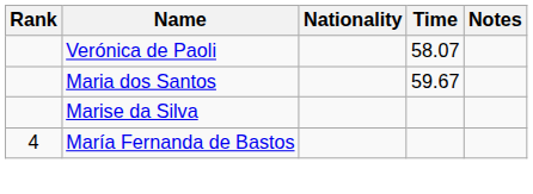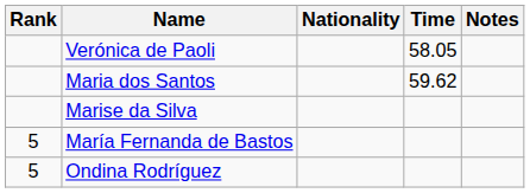 <table class="wikitable sortable" style="text-align:center">
 <tr>
 <th>Rank</th>
 <th>Name</th>
 <th>Nationality</th>
 <th>Time</th>
 <th>Notes</th>
 </tr>
 <tr>
 <td></td>
 <td align=left><a href='#'>Verónica de Paoli</a></td>
 <td align=left></td>
-<td>58.07</td>
+<td>58.05</td>
 <td></td>
 </tr>
 <tr>
 <td></td>
 <td align=left><a href='#'>Maria dos Santos</a></td>
 <td align=left></td>
-<td>59.67</td>
+<td>59.62</td>
 <td></td>
 </tr>
 <tr>
 <td></td>
 <td align=left><a href='#'>Marise da Silva</a></td>
 <td align=left></td>
 <td></td>
 <td></td>
 </tr>
 <tr>
-<td>4</td>
+<td>5</td>
 <td align=left><a href='#'>María Fernanda de Bastos</a></td>
 <td align=left></td>
 <td></td>
 <td></td>
 </tr>
+<tr>
+<td>5</td>
+<td align=left><a href='#'>Ondina Rodríguez</a></td>
+<td align=left></td>
+<td></td>
+<td></td>
+</tr>
 </table>
